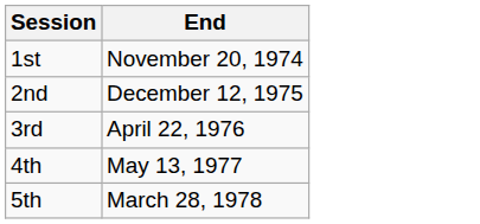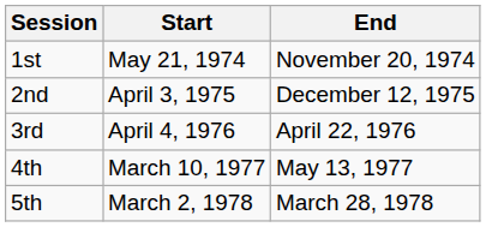 <table class="wikitable">
 <tr>
 <th>Session</th>
+<th>Start</th>
 <th>End</th>
 </tr>
 <tr>
 <td>1st</td>
+<td>May 21, 1974</td>
 <td>November 20, 1974</td>
 </tr>
 <tr>
 <td>2nd</td>
+<td>April 3, 1975</td>
 <td>December 12, 1975</td>
 </tr>
 <tr>
 <td>3rd</td>
+<td>April 4, 1976</td>
 <td>April 22, 1976</td>
 </tr>
 <tr>
 <td>4th</td>
+<td>March 10, 1977</td>
 <td>May 13, 1977</td>
 </tr>
 <tr>
 <td>5th</td>
+<td>March 2, 1978</td>
 <td>March 28, 1978</td>
 </tr>
 </table>
